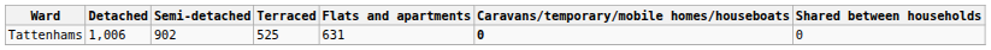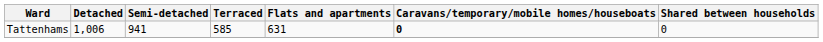 <table class="wikitable">
 <tr>
 <th>Ward</th>
 <th>Detached</th>
 <th>Semi-detached</th>
 <th>Terraced</th>
 <th>Flats and apartments</th>
 <th>Caravans/temporary/mobile homes/houseboats</th>
 <th>Shared between households</th>
 </tr>
 <tr>
 <td>Tattenhams</td>
 <td>1,006</td>
-<td>902</td>
-<td>525</td>
+<td>941</td>
+<td>585</td>
 <td>631</td>
 <td><strong>0</strong></td>
 <td>0</td>
 </tr>
 <tr>
 </tr>
 </table>
